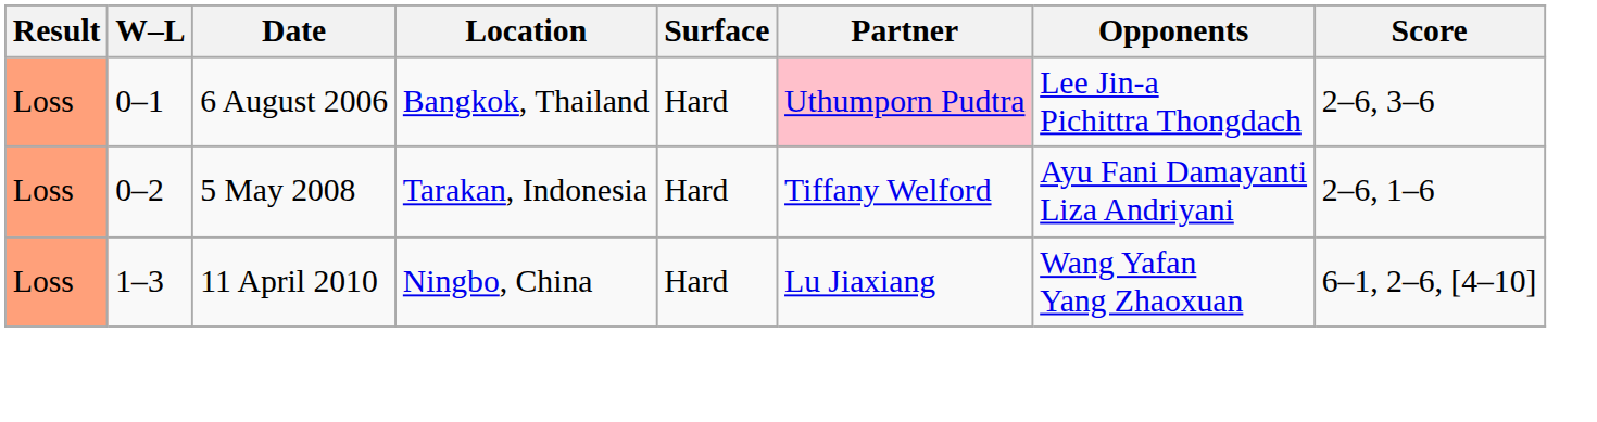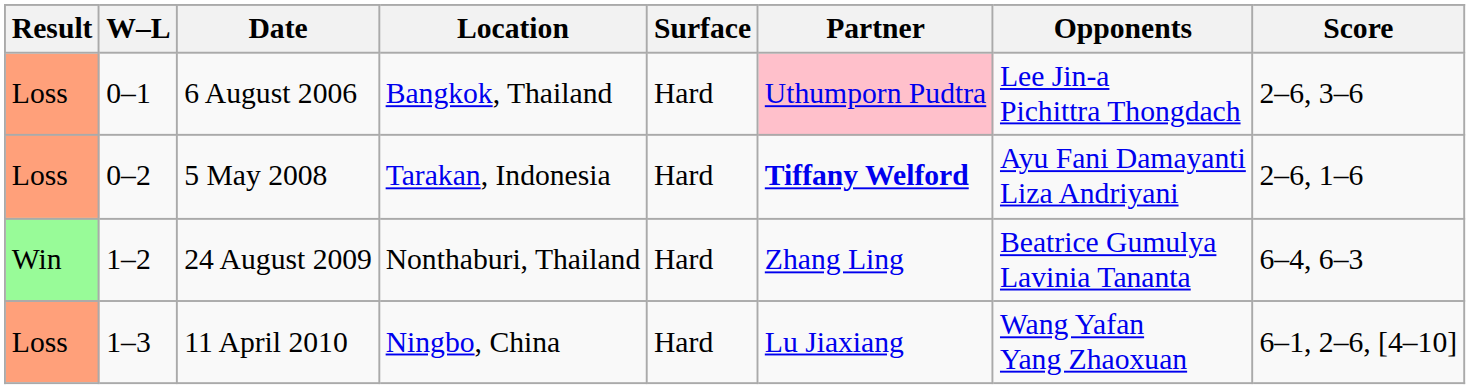 <table class="sortable wikitable" style="font-size:97%;">
 <tr>
 <th>Result</th>
 <th class="unsortable">W–L</th>
 <th>Date</th>
 <th>Location</th>
 <th>Surface</th>
 <th>Partner</th>
 <th>Opponents</th>
 <th class="unsortable">Score</th>
 </tr>
 <tr>
 <td style="background:#ffa07a;">Loss</td>
 <td>0–1</td>
 <td>6 August 2006</td>
 <td><a href='#'>Bangkok</a>, Thailand</td>
 <td>Hard</td>
 <td style="background: pink;"> <a href='#'>Uthumporn Pudtra</a></td>
 <td> <a href='#'>Lee Jin-a</a> <br>  <a href='#'>Pichittra Thongdach</a></td>
 <td>2–6, 3–6</td>
 </tr>
 <tr>
 <td style="background:#ffa07a;">Loss</td>
 <td>0–2</td>
 <td>5 May 2008</td>
 <td><a href='#'>Tarakan</a>, Indonesia</td>
 <td>Hard</td>
-<td> <a href='#'>Tiffany Welford</a></td>
+<td><strong> <a href='#'>Tiffany Welford</a></strong></td>
 <td> <a href='#'>Ayu Fani Damayanti</a> <br>  <a href='#'>Liza Andriyani</a></td>
 <td>2–6, 1–6</td>
+</tr>
+<tr>
+<td bgcolor="98FB98">Win</td>
+<td>1–2</td>
+<td>24 August 2009</td>
+<td>Nonthaburi, Thailand</td>
+<td>Hard</td>
+<td> <a href='#'>Zhang Ling</a></td>
+<td> <a href='#'>Beatrice Gumulya</a> <br>  <a href='#'>Lavinia Tananta</a></td>
+<td>6–4, 6–3</td>
 </tr>
 <tr>
 <td style="background:#ffa07a;">Loss</td>
 <td>1–3</td>
 <td>11 April 2010</td>
 <td><a href='#'>Ningbo</a>, China</td>
 <td>Hard</td>
 <td> <a href='#'>Lu Jiaxiang</a></td>
 <td> <a href='#'>Wang Yafan</a> <br>  <a href='#'>Yang Zhaoxuan</a></td>
 <td>6–1, 2–6, [4–10]</td>
 </tr>
 </table>
